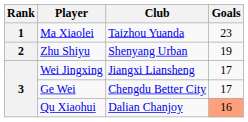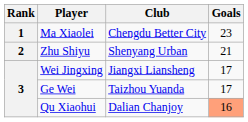 <table class="wikitable">
 <tr>
 <th>Rank</th>
 <th>Player</th>
 <th>Club</th>
 <th>Goals</th>
 </tr>
 <tr>
 <th rowspan=1>1</th>
 <td> <a href='#'>Ma Xiaolei</a></td>
-<td><a href='#'>Taizhou Yuanda</a></td>
+<td><a href='#'>Chengdu Better City</a></td>
 <td style="text-align: center;">23</td>
 </tr>
 <tr>
 <th rowspan=1>2</th>
 <td> <a href='#'>Zhu Shiyu</a></td>
 <td><a href='#'>Shenyang Urban</a></td>
-<td style="text-align: center;">19</td>
+<td style="text-align: center;">21</td>
 </tr>
 <tr>
 <th rowspan=3>3</th>
 <td> <a href='#'>Wei Jingxing</a></td>
 <td><a href='#'>Jiangxi Liansheng</a></td>
 <td style="text-align: center;">17</td>
 </tr>
 <tr>
 <td> <a href='#'>Ge Wei</a></td>
-<td><a href='#'>Chengdu Better City</a></td>
+<td><a href='#'>Taizhou Yuanda</a></td>
 <td style="text-align: center;">17</td>
 </tr>
 <tr>
 <td> <a href='#'>Qu Xiaohui</a></td>
 <td><a href='#'>Dalian Chanjoy</a></td>
 <td style="background: lightsalmon; text-align: center;">16</td>
 </tr>
 </table>
